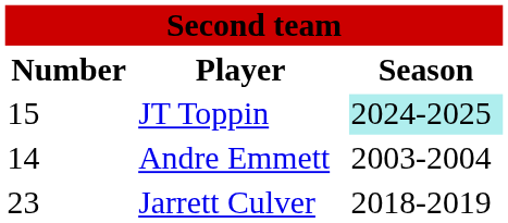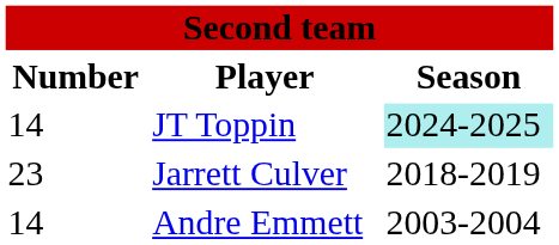 <table width="250" class="toccolours" style="margin-right:1em" |>
 <tr>
 <th colspan="3" style="text-align: center; background:#CC0000"><span><strong>Second team</strong></span></th>
 </tr>
 <tr>
 <th>Number</th>
 <th>Player</th>
 <th>Season</th>
 </tr>
 <tr>
-<td>15</td>
+<td>14</td>
 <td><a href='#'>JT Toppin</a></td>
 <td style="background: paleturquoise;">2024-2025</td>
+</tr>
+<tr>
+<td>23</td>
+<td><a href='#'>Jarrett Culver</a></td>
+<td>2018-2019</td>
 </tr>
 <tr>
 <td>14</td>
 <td><a href='#'>Andre Emmett</a></td>
 <td>2003-2004</td>
 </tr>
-<tr>
-<td>23</td>
-<td><a href='#'>Jarrett Culver</a></td>
-<td>2018-2019</td>
-</tr>
 </table>
